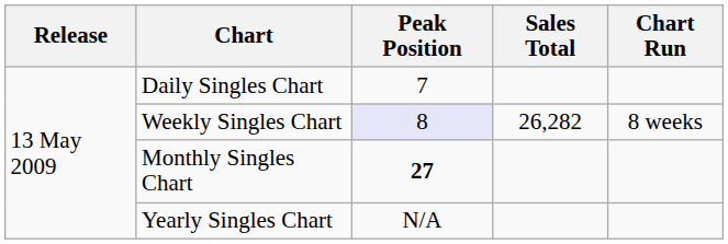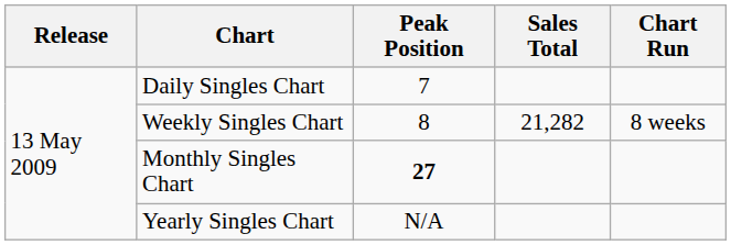 <table class="wikitable" width="500px">
 <tr>
 <th>Release</th>
 <th>Chart</th>
 <th>Peak Position</th>
 <th>Sales Total</th>
 <th>Chart Run</th>
 </tr>
 <tr>
 <td rowspan="4">13 May 2009</td>
 <td>Daily Singles Chart</td>
 <td align="center">7</td>
 <td></td>
 <td></td>
 </tr>
 <tr>
 <td>Weekly Singles Chart</td>
-<td align="center" style="background: lavender;">8</td>
-<td align="center">26,282</td>
+<td align="center">8</td>
+<td align="center">21,282</td>
 <td align="center">8 weeks</td>
 </tr>
 <tr>
 <td>Monthly Singles Chart</td>
 <td align="center"><strong>27</strong></td>
 <td></td>
 <td></td>
 </tr>
 <tr>
 <td>Yearly Singles Chart</td>
 <td align="center">N/A</td>
 <td></td>
 <td></td>
 </tr>
 </table>
